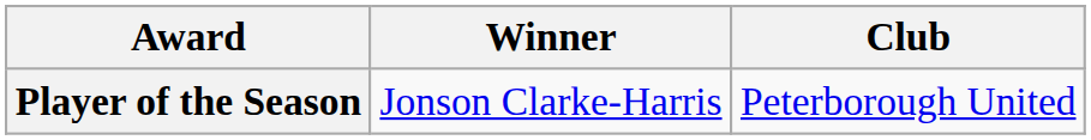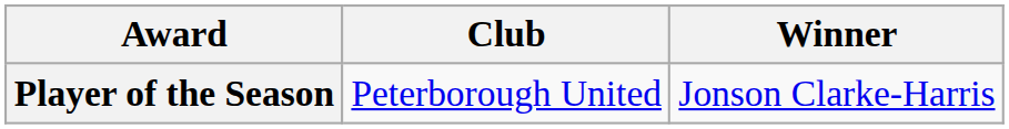 <table class="wikitable">
 <tr>
 <th>Award</th>
+<th>Club</th>
 <th>Winner</th>
-<th>Club</th>
 </tr>
 <tr>
 <th>Player of the Season</th>
+<td><a href='#'>Peterborough United</a></td>
 <td> <a href='#'>Jonson Clarke-Harris</a></td>
-<td><a href='#'>Peterborough United</a></td>
 </tr>
 </table>
